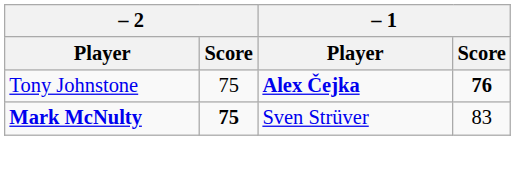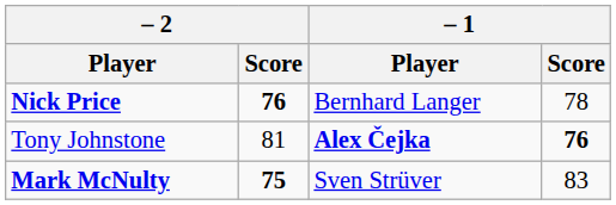 <table class=wikitable>
 <tr>
 <th colspan=2> – 2</th>
 <th colspan=2> – 1</th>
 </tr>
 <tr>
 <th width=145>Player</th>
 <th>Score</th>
 <th width=145>Player</th>
 <th>Score</th>
 </tr>
 <tr>
+<td><strong><a href='#'>Nick Price</a></strong></td>
+<td align=center><strong>76</strong></td>
+<td><a href='#'>Bernhard Langer</a></td>
+<td align=center>78</td>
+</tr>
+<tr>
 <td><a href='#'>Tony Johnstone</a></td>
-<td align=center>75</td>
+<td align=center>81</td>
 <td><strong><a href='#'>Alex Čejka</a></strong></td>
 <td align=center><strong>76</strong></td>
 </tr>
 <tr>
 <td><strong><a href='#'>Mark McNulty</a></strong></td>
 <td align=center><strong>75</strong></td>
 <td><a href='#'>Sven Strüver</a></td>
 <td align=center>83</td>
 </tr>
 </table>
